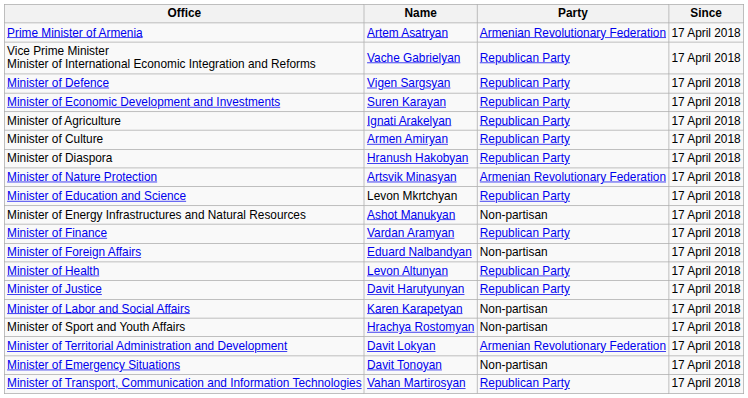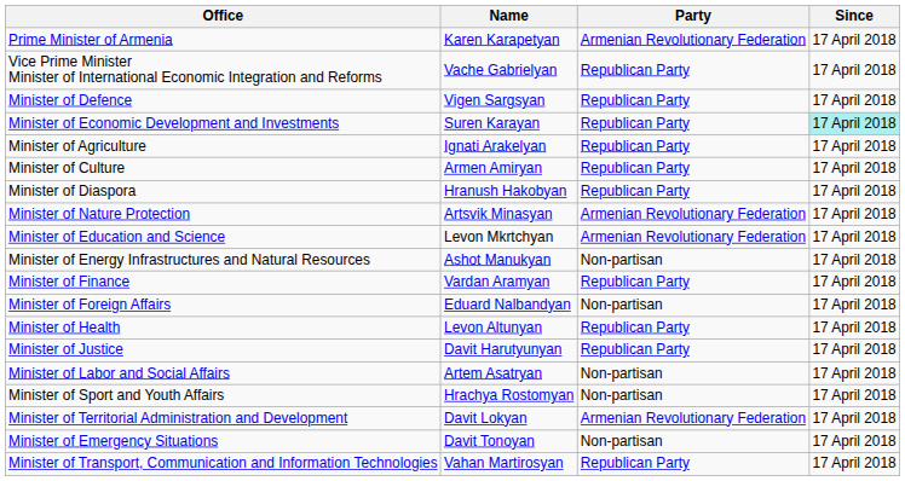 <table class="wikitable">
 <tr>
 <th>Office</th>
 <th>Name</th>
 <th>Party</th>
 <th>Since</th>
 </tr>
 <tr>
 <td><a href='#'>Prime Minister of Armenia</a></td>
-<td><a href='#'>Artem Asatryan</a></td>
+<td><a href='#'>Karen Karapetyan</a></td>
 <td><a href='#'>Armenian Revolutionary Federation</a></td>
 <td>17 April 2018</td>
 </tr>
 <tr>
 <td>Vice Prime Minister<br>Minister of International Economic Integration and Reforms</td>
 <td><a href='#'>Vache Gabrielyan</a></td>
 <td><a href='#'>Republican Party</a></td>
 <td>17 April 2018</td>
 </tr>
 <tr>
 <td><a href='#'>Minister of Defence</a></td>
 <td><a href='#'>Vigen Sargsyan</a></td>
 <td><a href='#'>Republican Party</a></td>
 <td>17 April 2018</td>
 </tr>
 <tr>
 <td><a href='#'>Minister of Economic Development and Investments</a></td>
 <td><a href='#'>Suren Karayan</a></td>
 <td><a href='#'>Republican Party</a></td>
-<td>17 April 2018</td>
+<td style="background: paleturquoise;">17 April 2018</td>
 </tr>
 <tr>
 <td>Minister of Agriculture</td>
 <td><a href='#'>Ignati Arakelyan</a></td>
 <td><a href='#'>Republican Party</a></td>
 <td>17 April 2018</td>
 </tr>
 <tr>
 <td>Minister of Culture</td>
 <td><a href='#'>Armen Amiryan</a></td>
 <td><a href='#'>Republican Party</a></td>
 <td>17 April 2018</td>
 </tr>
 <tr>
 <td>Minister of Diaspora</td>
 <td><a href='#'>Hranush Hakobyan</a></td>
 <td><a href='#'>Republican Party</a></td>
 <td>17 April 2018</td>
 </tr>
 <tr>
 <td><a href='#'>Minister of Nature Protection</a></td>
 <td><a href='#'>Artsvik Minasyan</a></td>
 <td><a href='#'>Armenian Revolutionary Federation</a></td>
 <td>17 April 2018</td>
 </tr>
 <tr>
 <td><a href='#'>Minister of Education and Science</a></td>
 <td>Levon Mkrtchyan</td>
-<td><a href='#'>Republican Party</a></td>
+<td><a href='#'>Armenian Revolutionary Federation</a></td>
 <td>17 April 2018</td>
 </tr>
 <tr>
 <td>Minister of Energy Infrastructures and Natural Resources</td>
 <td><a href='#'>Ashot Manukyan</a></td>
 <td>Non-partisan</td>
 <td>17 April 2018</td>
 </tr>
 <tr>
 <td><a href='#'>Minister of Finance</a></td>
 <td><a href='#'>Vardan Aramyan</a></td>
 <td><a href='#'>Republican Party</a></td>
 <td>17 April 2018</td>
 </tr>
 <tr>
 <td><a href='#'>Minister of Foreign Affairs</a></td>
 <td><a href='#'>Eduard Nalbandyan</a></td>
 <td>Non-partisan</td>
 <td>17 April 2018</td>
 </tr>
 <tr>
 <td><a href='#'>Minister of Health</a></td>
 <td><a href='#'>Levon Altunyan</a></td>
 <td><a href='#'>Republican Party</a></td>
 <td>17 April 2018</td>
 </tr>
 <tr>
 <td><a href='#'>Minister of Justice</a></td>
 <td><a href='#'>Davit Harutyunyan</a></td>
 <td><a href='#'>Republican Party</a></td>
 <td>17 April 2018</td>
 </tr>
 <tr>
 <td><a href='#'>Minister of Labor and Social Affairs</a></td>
-<td><a href='#'>Karen Karapetyan</a></td>
+<td><a href='#'>Artem Asatryan</a></td>
 <td>Non-partisan</td>
 <td>17 April 2018</td>
 </tr>
 <tr>
 <td>Minister of Sport and Youth Affairs</td>
 <td><a href='#'>Hrachya Rostomyan</a></td>
 <td>Non-partisan</td>
 <td>17 April 2018</td>
 </tr>
 <tr>
 <td><a href='#'>Minister of Territorial Administration and Development</a></td>
 <td><a href='#'>Davit Lokyan</a></td>
 <td><a href='#'>Armenian Revolutionary Federation</a></td>
 <td>17 April 2018</td>
 </tr>
 <tr>
 <td><a href='#'>Minister of Emergency Situations</a></td>
 <td><a href='#'>Davit Tonoyan</a></td>
 <td>Non-partisan</td>
 <td>17 April 2018</td>
 </tr>
 <tr>
 <td><a href='#'>Minister of Transport, Communication and Information Technologies</a></td>
 <td><a href='#'>Vahan Martirosyan</a></td>
 <td><a href='#'>Republican Party</a></td>
 <td>17 April 2018</td>
 </tr>
 </table>
